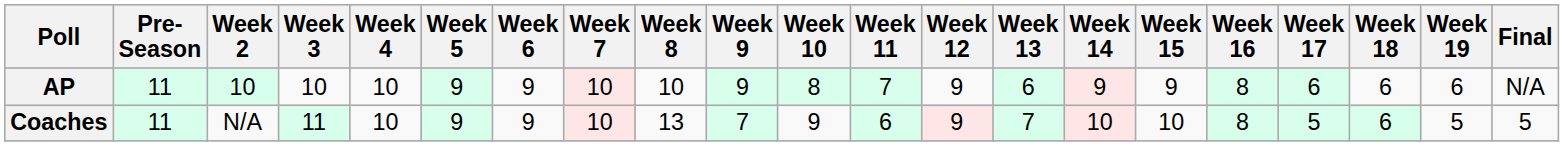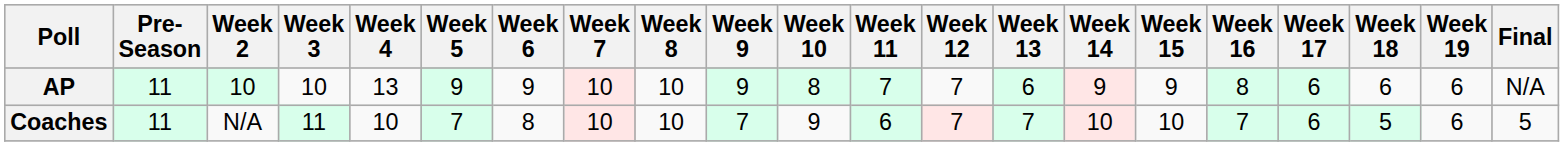 <table class="wikitable" style="white-space:nowrap;font-size:90%">
 <tr>
 <th>Poll</th>
 <th>Pre-<br>Season</th>
 <th>Week<br>2</th>
 <th>Week<br>3</th>
 <th>Week<br>4</th>
 <th>Week<br>5</th>
 <th>Week<br>6</th>
 <th>Week<br>7</th>
 <th>Week<br>8</th>
 <th>Week<br>9</th>
 <th>Week<br>10</th>
 <th>Week<br>11</th>
 <th>Week<br>12</th>
 <th>Week<br>13</th>
 <th>Week<br>14</th>
 <th>Week<br>15</th>
 <th>Week<br>16</th>
 <th>Week<br>17</th>
 <th>Week<br>18</th>
 <th>Week<br>19</th>
 <th>Final</th>
 </tr>
 <tr style="text-align:center;">
 <th>AP</th>
 <td bgcolor=#d8ffeb>11</td>
 <td bgcolor=#d8ffeb>10</td>
 <td bgcolor=>10</td>
-<td bgcolor=>10</td>
+<td bgcolor=>13</td>
 <td bgcolor=#d8ffeb>9</td>
 <td bgcolor=>9</td>
 <td bgcolor=#ffe6e6>10</td>
 <td bgcolor=>10</td>
 <td bgcolor=#d8ffeb>9</td>
 <td bgcolor=#d8ffeb>8</td>
 <td bgcolor=#d8ffeb>7</td>
-<td bgcolor=>9</td>
+<td bgcolor=>7</td>
 <td bgcolor=#d8ffeb>6</td>
 <td bgcolor=#ffe6e6>9</td>
 <td bgcolor=>9</td>
 <td bgcolor=#d8ffeb>8</td>
 <td bgcolor=#d8ffeb>6</td>
 <td bgcolor=>6</td>
 <td bgcolor=>6</td>
 <td bgcolor=>N/A</td>
 </tr>
 <tr style="text-align:center;">
 <th>Coaches</th>
 <td bgcolor=#d8ffeb>11</td>
 <td bgcolor=>N/A</td>
 <td bgcolor=#d8ffeb>11</td>
 <td bgcolor=>10</td>
-<td bgcolor=#d8ffeb>9</td>
-<td bgcolor=>9</td>
+<td bgcolor=#d8ffeb>7</td>
+<td bgcolor=>8</td>
 <td bgcolor=#ffe6e6>10</td>
-<td bgcolor=>13</td>
+<td bgcolor=>10</td>
 <td bgcolor=#d8ffeb>7</td>
 <td bgcolor=>9</td>
 <td bgcolor=#d8ffeb>6</td>
-<td bgcolor=#ffe6e6>9</td>
+<td bgcolor=#ffe6e6>7</td>
 <td bgcolor=#d8ffeb>7</td>
 <td bgcolor=#ffe6e6>10</td>
 <td bgcolor=>10</td>
-<td bgcolor=#d8ffeb>8</td>
+<td bgcolor=#d8ffeb>7</td>
+<td bgcolor=#d8ffeb>6</td>
 <td bgcolor=#d8ffeb>5</td>
-<td bgcolor=#d8ffeb>6</td>
-<td bgcolor=>5</td>
+<td bgcolor=>6</td>
 <td bgcolor=>5</td>
 </tr>
 </table>
